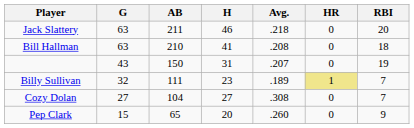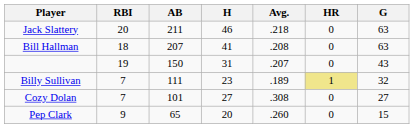 <table class="wikitable sortable">
 <tr>
 <th bgcolor="#DDDDFF" width="16%">Player</th>
-<th bgcolor="#DDDDFF" width="9%">G</th>
+<th bgcolor="#DDDDFF" width="9%">RBI</th>
 <th bgcolor="#DDDDFF" width="9%">AB</th>
 <th bgcolor="#DDDDFF" width="9%">H</th>
 <th bgcolor="#DDDDFF" width="9%">Avg.</th>
 <th bgcolor="#DDDDFF" width="9%">HR</th>
-<th bgcolor="#DDDDFF" width="9%">RBI</th>
+<th bgcolor="#DDDDFF" width="9%">G</th>
 </tr>
 <tr align="center">
 <td><a href='#'>Jack Slattery</a></td>
-<td>63</td>
+<td>20</td>
 <td>211</td>
 <td>46</td>
 <td>.218</td>
 <td>0</td>
-<td>20</td>
+<td>63</td>
 </tr>
 <tr align=center>
 <td><a href='#'>Bill Hallman</a></td>
-<td>63</td>
-<td>210</td>
+<td>18</td>
+<td>207</td>
 <td>41</td>
 <td>.208</td>
 <td>0</td>
-<td>18</td>
+<td>63</td>
 </tr>
 <tr align=center>
 <td></td>
-<td>43</td>
+<td>19</td>
 <td>150</td>
 <td>31</td>
 <td>.207</td>
 <td>0</td>
-<td>19</td>
+<td>43</td>
 </tr>
 <tr align="center">
 <td><a href='#'>Billy Sullivan</a></td>
-<td>32</td>
+<td>7</td>
 <td>111</td>
 <td>23</td>
 <td>.189</td>
 <td style="background: khaki;">1</td>
-<td>7</td>
+<td>32</td>
 </tr>
 <tr align=center>
 <td><a href='#'>Cozy Dolan</a></td>
-<td>27</td>
-<td>104</td>
+<td>7</td>
+<td>101</td>
 <td>27</td>
 <td>.308</td>
 <td>0</td>
-<td>7</td>
+<td>27</td>
 </tr>
 <tr align=center>
 <td><a href='#'>Pep Clark</a></td>
-<td>15</td>
+<td>9</td>
 <td>65</td>
 <td>20</td>
 <td>.260</td>
 <td>0</td>
-<td>9</td>
+<td>15</td>
 </tr>
 </table>
